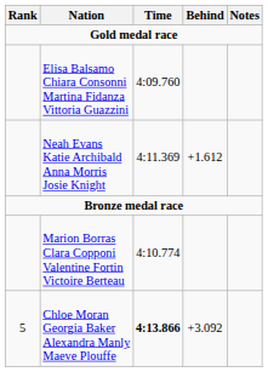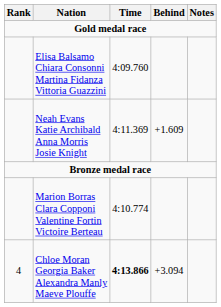 <table class="wikitable" style="text-align:center">
 <tr>
 <th>Rank</th>
 <th>Nation</th>
 <th>Time</th>
 <th>Behind</th>
 <th>Notes</th>
 </tr>
 <tr>
 <td colspan=6><strong>Gold medal race</strong></td>
 </tr>
 <tr>
 <td></td>
 <td align=left><br><a href='#'>Elisa Balsamo</a><br><a href='#'>Chiara Consonni</a><br><a href='#'>Martina Fidanza</a><br><a href='#'>Vittoria Guazzini</a></td>
 <td>4:09.760</td>
 <td></td>
 <td></td>
 </tr>
 <tr>
 <td></td>
 <td align=left><br><a href='#'>Neah Evans</a><br><a href='#'>Katie Archibald</a><br><a href='#'>Anna Morris</a><br><a href='#'>Josie Knight</a></td>
 <td>4:11.369</td>
-<td>+1.612</td>
+<td>+1.609</td>
 <td></td>
 </tr>
 <tr>
 <td colspan=6><strong>Bronze medal race</strong></td>
 </tr>
 <tr>
 <td></td>
 <td align=left><br><a href='#'>Marion Borras</a><br><a href='#'>Clara Copponi</a><br><a href='#'>Valentine Fortin</a><br><a href='#'>Victoire Berteau</a></td>
 <td>4:10.774</td>
 <td></td>
 <td></td>
 </tr>
 <tr>
-<td>5</td>
+<td>4</td>
 <td align=left><br><a href='#'>Chloe Moran</a><br><a href='#'>Georgia Baker</a><br><a href='#'>Alexandra Manly</a><br><a href='#'>Maeve Plouffe</a></td>
 <td><strong>4:13.866</strong></td>
-<td>+3.092</td>
+<td>+3.094</td>
 <td></td>
 </tr>
 </table>
